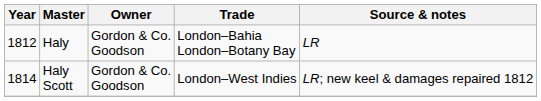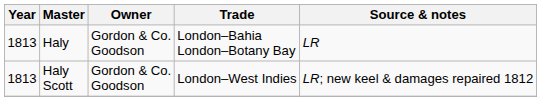 <table class=" wikitable">
 <tr>
 <th>Year</th>
 <th>Master</th>
 <th>Owner</th>
 <th>Trade</th>
 <th>Source & notes</th>
 </tr>
 <tr>
-<td>1812</td>
+<td>1813</td>
 <td>Haly</td>
 <td>Gordon & Co.<br>Goodson</td>
 <td>London–Bahia<br>London–Botany Bay</td>
 <td><em>LR</em></td>
 </tr>
 <tr>
-<td>1814</td>
+<td>1813</td>
 <td>Haly<br>Scott</td>
 <td>Gordon & Co.<br>Goodson</td>
 <td>London–West Indies</td>
 <td><em>LR</em>; new keel & damages repaired 1812</td>
 </tr>
 <tr>
 </tr>
 </table>
